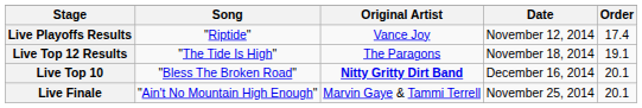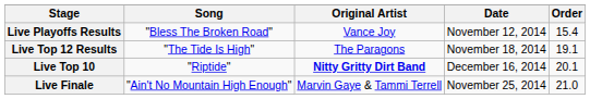 <table class="wikitable" style="text-align:center; font-size:90%; line-height:16px;">
 <tr>
 </tr>
 <tr>
 <th scope="col">Stage</th>
 <th scope="col">Song</th>
 <th scope="col">Original Artist</th>
 <th scope="col">Date</th>
 <th scope="col">Order</th>
 </tr>
 <tr>
 <th scope="row">Live Playoffs Results</th>
-<td>"<a href='#'>Riptide</a>" </td>
+<td>"<a href='#'>Bless The Broken Road</a>" </td>
 <td><a href='#'>Vance Joy</a></td>
 <td>November 12, 2014</td>
-<td>17.4</td>
+<td>15.4</td>
 </tr>
 <tr>
 <th scope="row">Live Top 12 Results</th>
 <td>"<a href='#'>The Tide Is High</a>" </td>
 <td><a href='#'>The Paragons</a></td>
 <td>November 18, 2014</td>
 <td>19.1</td>
 </tr>
 <tr>
 <th scope="row">Live Top 10</th>
-<td>"<a href='#'>Bless The Broken Road</a>" </td>
+<td>"<a href='#'>Riptide</a>" </td>
 <td><strong><a href='#'>Nitty Gritty Dirt Band</a></strong></td>
 <td>December 16, 2014</td>
 <td>20.1</td>
 </tr>
 <tr>
 <th scope="row">Live Finale</th>
 <td>"<a href='#'>Ain't No Mountain High Enough</a>" </td>
 <td><a href='#'>Marvin Gaye</a> & <a href='#'>Tammi Terrell</a></td>
 <td>November 25, 2014</td>
-<td>20.1</td>
+<td>21.0</td>
 </tr>
 </table>
